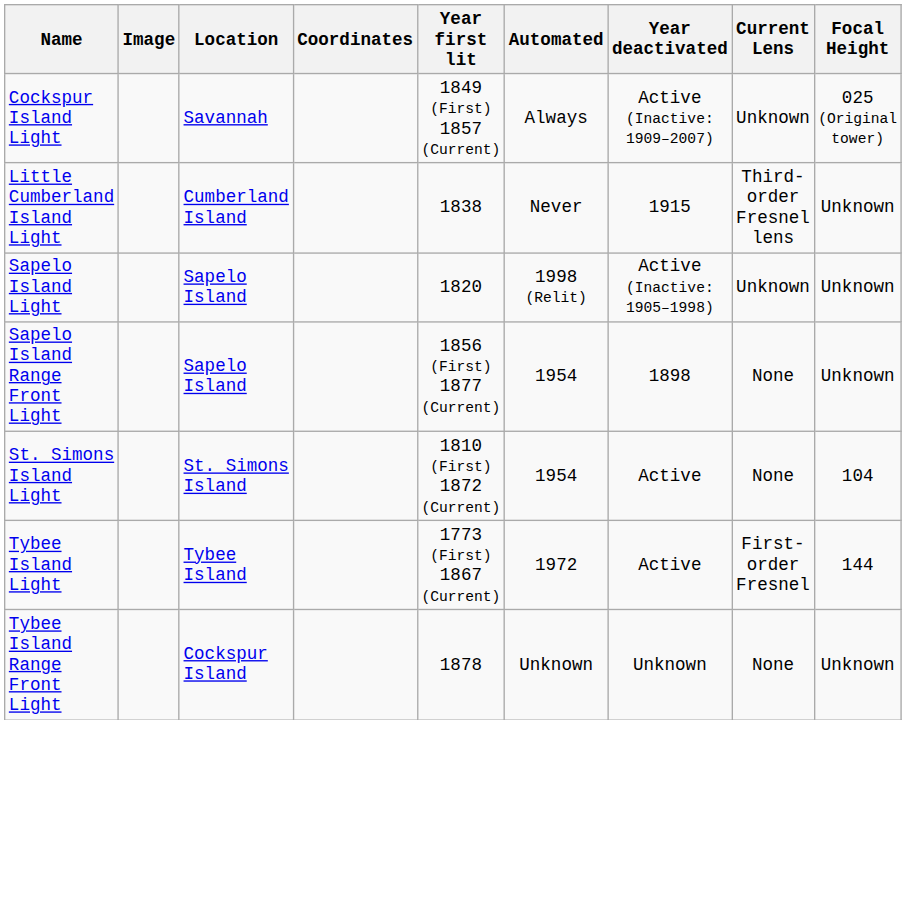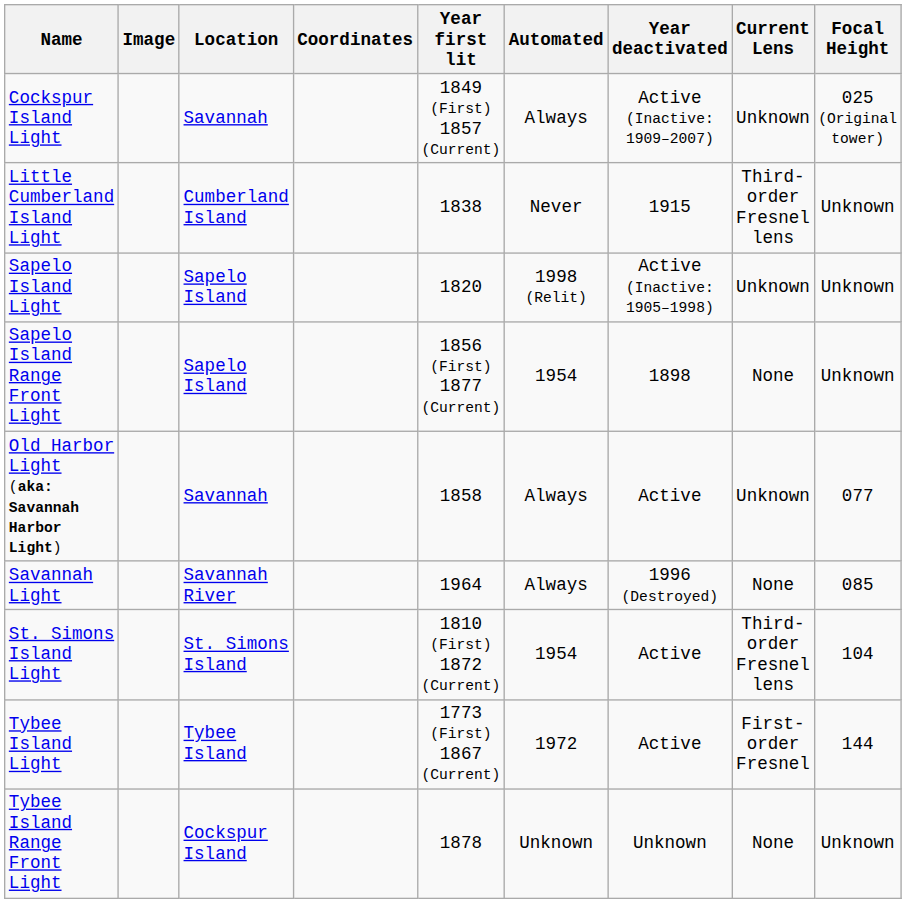 <table class="wikitable sortable">
 <tr>
 <th style="width:150px;">Name</th>
 <th scope="col" class="unsortable">Image</th>
 <th>Location</th>
 <th style="width:100px;">Coordinates</th>
 <th>Year first lit</th>
 <th>Automated</th>
 <th>Year deactivated</th>
 <th>Current Lens</th>
 <th>Focal Height</th>
 </tr>
 <tr>
 <td><a href='#'>Cockspur Island Light</a></td>
 <td></td>
 <td><a href='#'>Savannah</a></td>
 <td></td>
 <td style="text-align: center;">1849 <small>(First)</small><br> 1857 <small>(Current)</small></td>
 <td style="text-align: center;">Always</td>
 <td style="text-align: center;">Active<br><small>(Inactive: 1909–2007)</small></td>
 <td style="text-align: center;">Unknown </td>
 <td style="text-align: center;"><span>025</span> <br><small>(Original tower)</small></td>
 </tr>
 <tr>
 <td><a href='#'>Little Cumberland Island Light</a></td>
 <td></td>
 <td><a href='#'>Cumberland Island</a></td>
 <td></td>
 <td style="text-align: center;">1838</td>
 <td style="text-align: center;">Never</td>
 <td style="text-align: center;">1915</td>
 <td style="text-align: center;">Third-order Fresnel lens</td>
 <td style="text-align: center;">Unknown</td>
 </tr>
 <tr>
 <td><a href='#'>Sapelo Island Light</a></td>
 <td></td>
 <td><a href='#'>Sapelo Island</a></td>
 <td></td>
 <td style="text-align: center;">1820</td>
 <td style="text-align: center;">1998<br><small>(Relit)</small></td>
 <td style="text-align: center;">Active<br><small>(Inactive: 1905–1998)</small></td>
 <td style="text-align: center;">Unknown</td>
 <td style="text-align: center;">Unknown</td>
 </tr>
 <tr>
 <td><a href='#'>Sapelo Island Range<br>Front Light</a></td>
 <td></td>
 <td><a href='#'>Sapelo Island</a></td>
 <td></td>
 <td style="text-align: center;">1856 <small>(First)</small><br> 1877 <small>(Current)</small></td>
 <td style="text-align: center;">1954</td>
 <td style="text-align: center;">1898</td>
 <td style="text-align: center;">None</td>
 <td style="text-align: center;">Unknown</td>
 </tr>
 <tr>
+<td><a href='#'>Old Harbor Light</a><br><small>(<strong>aka: Savannah Harbor Light</strong>)</small></td>
+<td></td>
+<td><a href='#'>Savannah</a></td>
+<td></td>
+<td style="text-align: center;">1858</td>
+<td style="text-align: center;">Always</td>
+<td style="text-align: center;">Active</td>
+<td style="text-align: center;">Unknown</td>
+<td style="text-align: center;"><span>077</span> </td>
+</tr>
+<tr>
+<td><a href='#'>Savannah Light</a></td>
+<td></td>
+<td><a href='#'>Savannah River</a></td>
+<td></td>
+<td style="text-align: center;">1964</td>
+<td style="text-align: center;">Always</td>
+<td style="text-align: center;">1996<br><small>(Destroyed)</small></td>
+<td style="text-align: center;">None</td>
+<td style="text-align: center;"><span>085</span> </td>
+</tr>
+<tr>
 <td><a href='#'>St. Simons Island Light</a></td>
 <td></td>
 <td><a href='#'>St. Simons Island</a></td>
 <td></td>
 <td style="text-align: center;">1810 <small>(First)</small><br> 1872 <small>(Current)</small></td>
 <td style="text-align: center;">1954</td>
 <td style="text-align: center;">Active</td>
-<td style="text-align: center;">None</td>
+<td style="text-align: center;">Third-order Fresnel lens</td>
 <td style="text-align: center;"><span>104</span> </td>
 </tr>
 <tr>
 <td><a href='#'>Tybee Island Light</a></td>
 <td></td>
 <td><a href='#'>Tybee Island</a></td>
 <td></td>
 <td style="text-align: center;">1773 <small>(First)</small><br> 1867 <small>(Current)</small></td>
 <td style="text-align: center;">1972</td>
 <td style="text-align: center;">Active</td>
 <td style="text-align: center;">First-order Fresnel</td>
 <td style="text-align: center;"><span>144</span> </td>
 </tr>
 <tr>
 <td><a href='#'>Tybee Island Range Front Light</a></td>
 <td></td>
 <td><a href='#'>Cockspur Island</a></td>
 <td></td>
 <td style="text-align: center;">1878</td>
 <td style="text-align: center;">Unknown</td>
 <td style="text-align: center;">Unknown</td>
 <td style="text-align: center;">None</td>
 <td style="text-align: center;">Unknown</td>
 </tr>
 </table>
